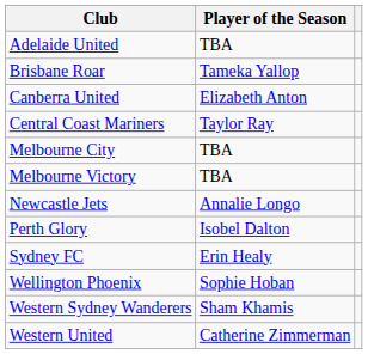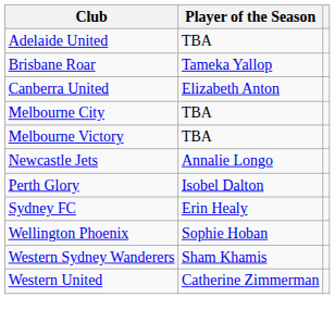 <table class=wikitable>
 <tr>
 <th>Club</th>
 <th>Player of the Season</th>
 <th></th>
 </tr>
 <tr>
 <td><a href='#'>Adelaide United</a></td>
 <td>TBA</td>
 <td align=center></td>
 </tr>
 <tr>
 <td><a href='#'>Brisbane Roar</a></td>
 <td> <a href='#'>Tameka Yallop</a></td>
 <td align=center></td>
 </tr>
 <tr>
 <td><a href='#'>Canberra United</a></td>
 <td> <a href='#'>Elizabeth Anton</a></td>
-<td align=center></td>
-</tr>
-<tr>
-<td><a href='#'>Central Coast Mariners</a></td>
-<td> <a href='#'>Taylor Ray</a></td>
 <td align=center></td>
 </tr>
 <tr>
 <td><a href='#'>Melbourne City</a></td>
 <td>TBA</td>
 <td align=center></td>
 </tr>
 <tr>
 <td><a href='#'>Melbourne Victory</a></td>
 <td>TBA</td>
 <td align=center></td>
 </tr>
 <tr>
 <td><a href='#'>Newcastle Jets</a></td>
 <td> <a href='#'>Annalie Longo</a></td>
 <td align=center></td>
 </tr>
 <tr>
 <td><a href='#'>Perth Glory</a></td>
 <td> <a href='#'>Isobel Dalton</a></td>
 <td align=center></td>
 </tr>
 <tr>
 <td><a href='#'>Sydney FC</a></td>
 <td> <a href='#'>Erin Healy</a></td>
 <td align=center></td>
 </tr>
 <tr>
 <td><a href='#'>Wellington Phoenix</a></td>
 <td> <a href='#'>Sophie Hoban</a></td>
 <td align=center></td>
 </tr>
 <tr>
 <td><a href='#'>Western Sydney Wanderers</a></td>
 <td> <a href='#'>Sham Khamis</a></td>
 <td align=center></td>
 </tr>
 <tr>
 <td><a href='#'>Western United</a></td>
 <td> <a href='#'>Catherine Zimmerman</a></td>
 <td align=center></td>
 </tr>
 </table>
